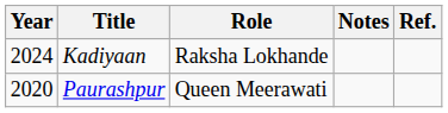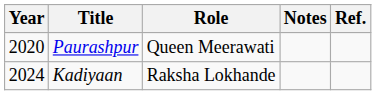 <table class="wikitable">
 <tr>
 <th>Year</th>
 <th>Title</th>
 <th>Role</th>
 <th>Notes</th>
 <th>Ref.</th>
 </tr>
 <tr>
+<td>2020</td>
+<td><em><a href='#'>Paurashpur</a></em></td>
+<td>Queen Meerawati</td>
+<td></td>
+<td style="text-align:center;"></td>
+</tr>
+<tr>
 <td>2024</td>
 <td><em>Kadiyaan</em></td>
 <td>Raksha Lokhande</td>
 <td></td>
 <td style="text-align:center;"></td>
 </tr>
-<tr>
-<td>2020</td>
-<td><em><a href='#'>Paurashpur</a></em></td>
-<td>Queen Meerawati</td>
-<td></td>
-<td style="text-align:center;"></td>
-</tr>
 </table>
